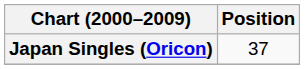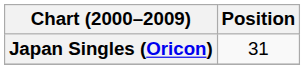 <table class="wikitable plainrowheaders">
 <tr>
 <th>Chart (2000–2009)</th>
 <th>Position</th>
 </tr>
 <tr>
 <th scope="row">Japan Singles (<a href='#'>Oricon</a>)</th>
-<td style="text-align:center;">37</td>
+<td style="text-align:center;">31</td>
 </tr>
 <tr>
 </tr>
 </table>
